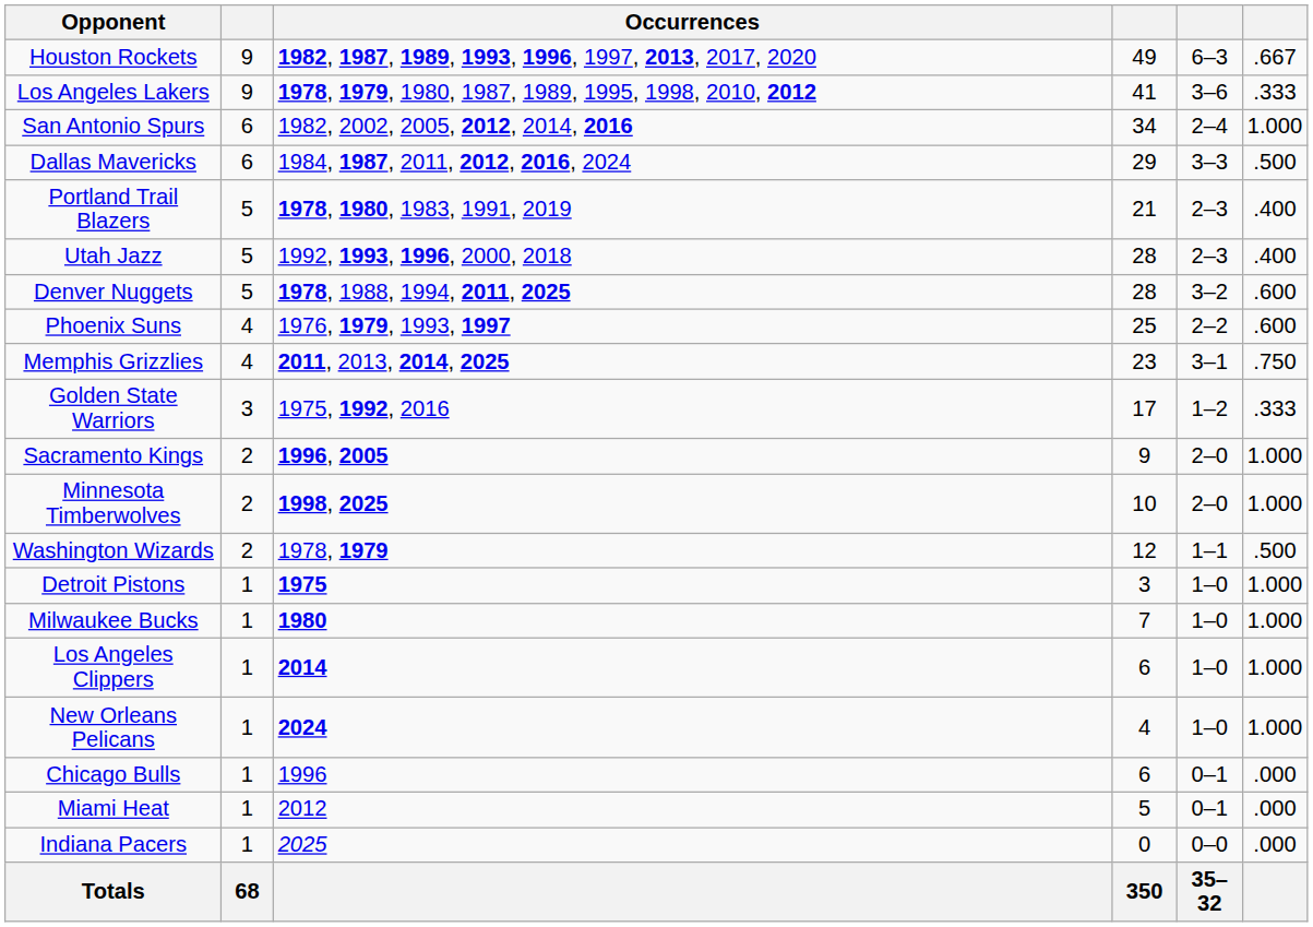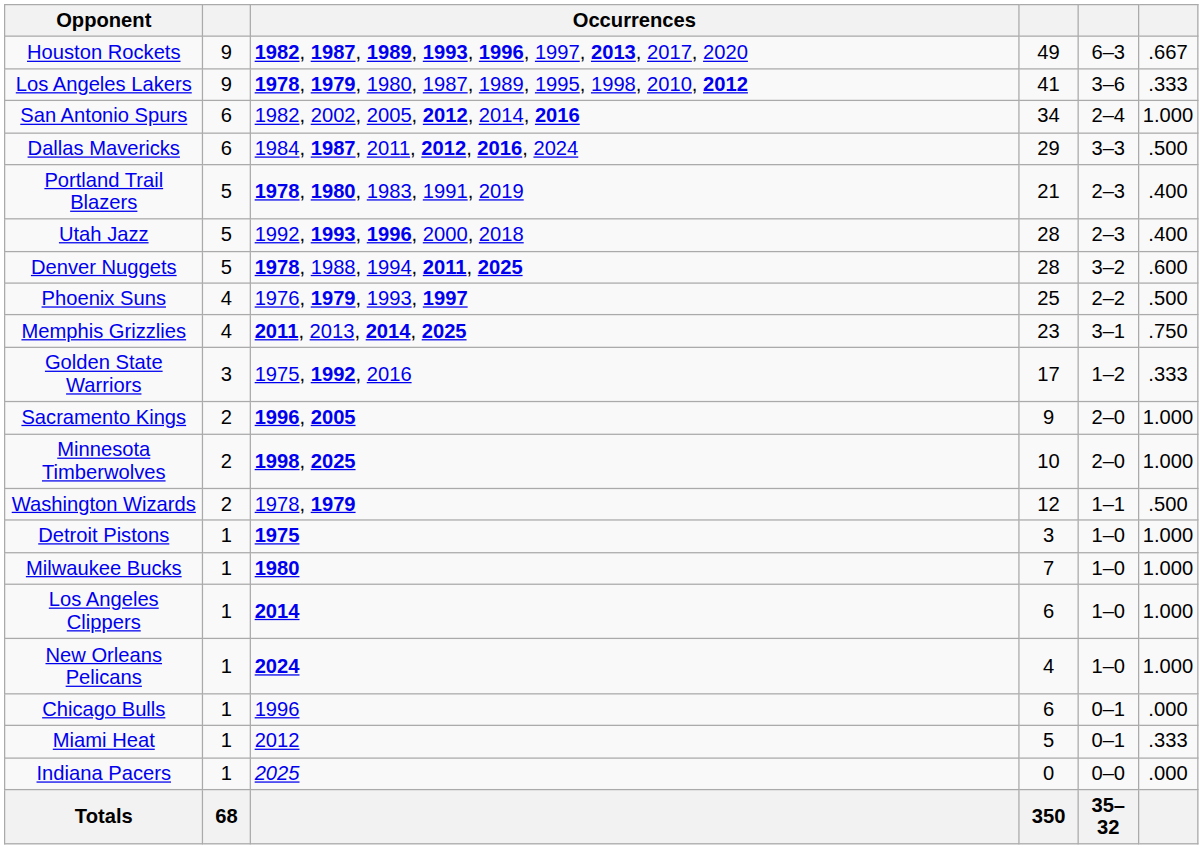 <table class="wikitable sortable" style="text-align: center; width: 75%;">
 <tr>
 <th width="150">Opponent</th>
 <th width="30"></th>
 <th>Occurrences</th>
 <th width="40"></th>
 <th width="40"></th>
 <th width="40"></th>
 </tr>
 <tr>
 <td><a href='#'>Houston Rockets</a></td>
 <td>9</td>
 <td align=left><strong><a href='#'>1982</a></strong>, <strong><a href='#'>1987</a></strong>, <strong><a href='#'>1989</a></strong>, <strong><a href='#'>1993</a></strong>, <strong><a href='#'>1996</a></strong>, <a href='#'>1997</a>, <strong><a href='#'>2013</a></strong>, <a href='#'>2017</a>, <a href='#'>2020</a></td>
 <td>49</td>
 <td>6–3</td>
 <td>.667</td>
 </tr>
 <tr>
 <td><a href='#'>Los Angeles Lakers</a></td>
 <td>9</td>
 <td align=left><strong><a href='#'>1978</a></strong>, <strong><a href='#'>1979</a></strong>, <a href='#'>1980</a>, <a href='#'>1987</a>,  <a href='#'>1989</a>, <a href='#'>1995</a>, <a href='#'>1998</a>, <a href='#'>2010</a>, <strong><a href='#'>2012</a></strong></td>
 <td>41</td>
 <td>3–6</td>
 <td>.333</td>
 </tr>
 <tr>
 <td><a href='#'>San Antonio Spurs</a></td>
 <td>6</td>
 <td align=left><a href='#'>1982</a>, <a href='#'>2002</a>, <a href='#'>2005</a>, <strong><a href='#'>2012</a></strong>, <a href='#'>2014</a>, <strong><a href='#'>2016</a></strong></td>
 <td>34</td>
 <td>2–4</td>
 <td>1.000</td>
 </tr>
 <tr>
 <td><a href='#'>Dallas Mavericks</a></td>
 <td>6</td>
 <td align=left><a href='#'>1984</a>, <strong><a href='#'>1987</a></strong>, <a href='#'>2011</a>, <strong><a href='#'>2012</a></strong>, <strong><a href='#'>2016</a></strong>, <a href='#'>2024</a></td>
 <td>29</td>
 <td>3–3</td>
 <td>.500</td>
 </tr>
 <tr>
 <td><a href='#'>Portland Trail Blazers</a></td>
 <td>5</td>
 <td align=left><strong><a href='#'>1978</a></strong>, <strong><a href='#'>1980</a></strong>, <a href='#'>1983</a>, <a href='#'>1991</a>, <a href='#'>2019</a></td>
 <td>21</td>
 <td>2–3</td>
 <td>.400</td>
 </tr>
 <tr>
 <td><a href='#'>Utah Jazz</a></td>
 <td>5</td>
 <td align=left><a href='#'>1992</a>, <strong><a href='#'>1993</a></strong>, <strong><a href='#'>1996</a></strong>, <a href='#'>2000</a>, <a href='#'>2018</a></td>
 <td>28</td>
 <td>2–3</td>
 <td>.400</td>
 </tr>
 <tr>
 <td><a href='#'>Denver Nuggets</a></td>
 <td>5</td>
 <td align=left><strong><a href='#'>1978</a></strong>, <a href='#'>1988</a>, <a href='#'>1994</a>, <strong><a href='#'>2011</a></strong>, <strong><a href='#'>2025</a></strong></td>
 <td>28</td>
 <td>3–2</td>
 <td>.600</td>
 </tr>
 <tr>
 <td><a href='#'>Phoenix Suns</a></td>
 <td>4</td>
 <td align=left><a href='#'>1976</a>, <strong><a href='#'>1979</a></strong>, <a href='#'>1993</a>, <strong><a href='#'>1997</a></strong></td>
 <td>25</td>
 <td>2–2</td>
-<td>.600</td>
+<td>.500</td>
 </tr>
 <tr>
 <td><a href='#'>Memphis Grizzlies</a></td>
 <td>4</td>
 <td align=left><strong><a href='#'>2011</a></strong>, <a href='#'>2013</a>, <strong><a href='#'>2014</a></strong>, <strong><a href='#'>2025</a></strong></td>
 <td>23</td>
 <td>3–1</td>
 <td>.750</td>
 </tr>
 <tr>
 <td><a href='#'>Golden State Warriors</a></td>
 <td>3</td>
 <td align=left><a href='#'>1975</a>, <strong><a href='#'>1992</a></strong>, <a href='#'>2016</a></td>
 <td>17</td>
 <td>1–2</td>
 <td>.333</td>
 </tr>
 <tr>
 <td><a href='#'>Sacramento Kings</a></td>
 <td>2</td>
 <td align=left><strong><a href='#'>1996</a></strong>, <strong><a href='#'>2005</a></strong></td>
 <td>9</td>
 <td>2–0</td>
 <td>1.000</td>
 </tr>
 <tr>
 <td><a href='#'>Minnesota Timberwolves</a></td>
 <td>2</td>
 <td align=left><strong><a href='#'>1998</a></strong>, <strong><a href='#'>2025</a></strong></td>
 <td>10</td>
 <td>2–0</td>
 <td>1.000</td>
 </tr>
 <tr>
 <td><a href='#'>Washington Wizards</a></td>
 <td>2</td>
 <td align=left><a href='#'>1978</a>, <strong><a href='#'>1979</a></strong></td>
 <td>12</td>
 <td>1–1</td>
 <td>.500</td>
 </tr>
 <tr>
 <td><a href='#'>Detroit Pistons</a></td>
 <td>1</td>
 <td align=left><strong><a href='#'>1975</a></strong></td>
 <td>3</td>
 <td>1–0</td>
 <td>1.000</td>
 </tr>
 <tr>
 <td><a href='#'>Milwaukee Bucks</a></td>
 <td>1</td>
 <td align=left><strong><a href='#'>1980</a></strong></td>
 <td>7</td>
 <td>1–0</td>
 <td>1.000</td>
 </tr>
 <tr>
 <td><a href='#'>Los Angeles Clippers</a></td>
 <td>1</td>
 <td align=left><strong><a href='#'>2014</a></strong></td>
 <td>6</td>
 <td>1–0</td>
 <td>1.000</td>
 </tr>
 <tr>
 <td><a href='#'>New Orleans Pelicans</a></td>
 <td>1</td>
 <td align=left><strong><a href='#'>2024</a></strong></td>
 <td>4</td>
 <td>1–0</td>
 <td>1.000</td>
 </tr>
 <tr>
 <td><a href='#'>Chicago Bulls</a></td>
 <td>1</td>
 <td align=left><a href='#'>1996</a></td>
 <td>6</td>
 <td>0–1</td>
 <td>.000</td>
 </tr>
 <tr>
 <td><a href='#'>Miami Heat</a></td>
 <td>1</td>
 <td align=left><a href='#'>2012</a></td>
 <td>5</td>
 <td>0–1</td>
-<td>.000</td>
+<td>.333</td>
 </tr>
 <tr>
 <td><a href='#'>Indiana Pacers</a></td>
 <td>1</td>
 <td align=left><em><a href='#'>2025</a></em></td>
 <td>0</td>
 <td>0–0</td>
 <td>.000</td>
 </tr>
 <tr>
 <th width="150">Totals</th>
 <th width="30">68</th>
 <th></th>
 <th width="40">350</th>
 <th width="40">35–32</th>
 <th width="40"></th>
 </tr>
 </table>
